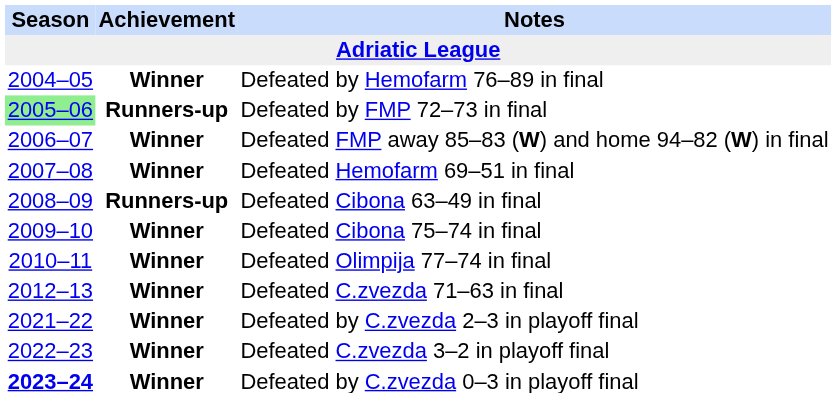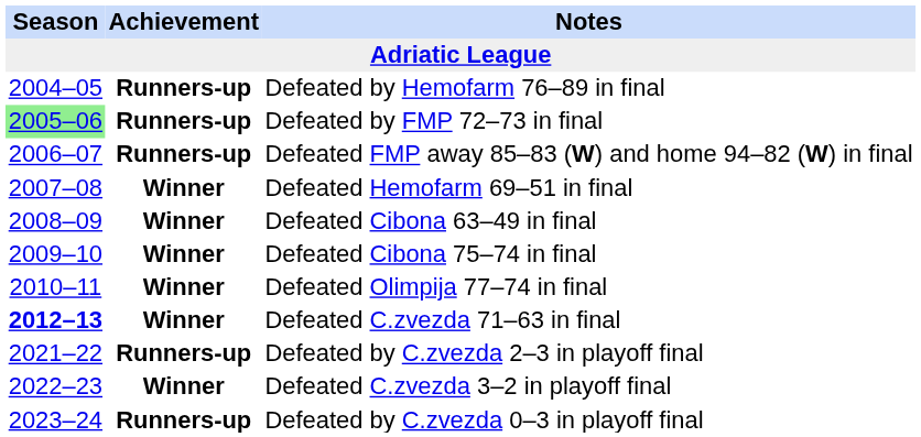 <table class="toccolours" border="0" cellpadding="2" cellspacing="0" align="left" style="margin:0.5em;">
 <tr bgcolor=#CADCFB>
 <th>Season</th>
 <th>Achievement</th>
 <th>Notes</th>
 </tr>
 <tr>
 <th colspan="4" bgcolor=#EFEFEF><a href='#'>Adriatic League</a></th>
 </tr>
 <tr>
 <td align="center"><a href='#'>2004–05</a></td>
-<td align="center"><strong>Winner</strong></td>
+<td align="center"><strong>Runners-up</strong></td>
 <td align="left">Defeated by <a href='#'>Hemofarm</a> 76–89 in final</td>
 </tr>
 <tr>
 <td align="center" style="background: lightgreen;"><a href='#'>2005–06</a></td>
 <td align="center"><strong>Runners-up</strong></td>
 <td align="left">Defeated by <a href='#'>FMP</a> 72–73 in final</td>
 </tr>
 <tr>
 <td align="center"><a href='#'>2006–07</a></td>
-<td align="center"><strong>Winner</strong></td>
+<td align="center"><strong>Runners-up</strong></td>
 <td align="left">Defeated <a href='#'>FMP</a> away 85–83 (<strong>W</strong>) and home 94–82 (<strong>W</strong>) in final</td>
 </tr>
 <tr>
 <td align="center"><a href='#'>2007–08</a></td>
 <td align="center"><strong>Winner</strong></td>
 <td align="left">Defeated <a href='#'>Hemofarm</a> 69–51 in final</td>
 </tr>
 <tr>
 <td align="center"><a href='#'>2008–09</a></td>
-<td align="center"><strong>Runners-up</strong></td>
+<td align="center"><strong>Winner</strong></td>
 <td align="left">Defeated <a href='#'>Cibona</a> 63–49 in final</td>
 </tr>
 <tr>
 <td align="center"><a href='#'>2009–10</a></td>
 <td align="center"><strong>Winner</strong></td>
 <td align="left">Defeated <a href='#'>Cibona</a> 75–74 in final</td>
 </tr>
 <tr>
 <td align="center"><a href='#'>2010–11</a></td>
 <td align="center"><strong>Winner</strong></td>
 <td align="left">Defeated <a href='#'>Olimpija</a> 77–74 in final</td>
 </tr>
 <tr>
-<td align="center"><a href='#'>2012–13</a></td>
+<td align="center"><strong><a href='#'>2012–13</a></strong></td>
 <td align="center"><strong>Winner</strong></td>
 <td align="left">Defeated <a href='#'>C.zvezda</a> 71–63 in final</td>
 </tr>
 <tr>
 <td align="center"><a href='#'>2021–22</a></td>
-<td align="center"><strong>Winner</strong></td>
+<td align="center"><strong>Runners-up</strong></td>
 <td align="left">Defeated by <a href='#'>C.zvezda</a> 2–3 in playoff final</td>
 </tr>
 <tr>
 <td align="center"><a href='#'>2022–23</a></td>
 <td align="center"><strong>Winner</strong></td>
 <td align="left">Defeated <a href='#'>C.zvezda</a> 3–2 in playoff final</td>
 </tr>
 <tr>
-<td align="center"><strong><a href='#'>2023–24</a></strong></td>
-<td align="center"><strong>Winner</strong></td>
+<td align="center"><a href='#'>2023–24</a></td>
+<td align="center"><strong>Runners-up</strong></td>
 <td align="left">Defeated by <a href='#'>C.zvezda</a> 0–3 in playoff final</td>
 </tr>
 </table>
